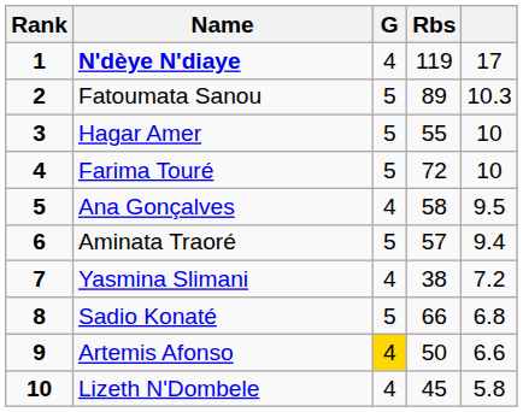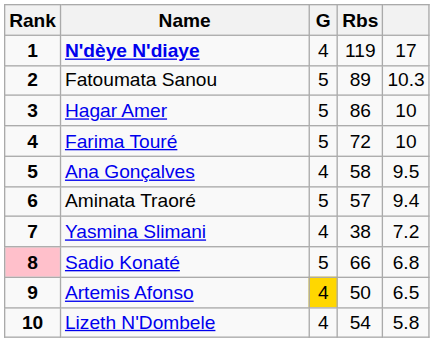 <table class="wikitable" style="text-align:center; font-size:90%;">
 <tr>
 <th width=10px>Rank</th>
 <th width=180px>Name</th>
 <th width=15px>G</th>
 <th width=10px>Rbs</th>
 <th width=10px></th>
 </tr>
 <tr>
 <td><strong>1</strong></td>
 <td align=left> <strong><a href='#'>N'dèye N'diaye</a></strong></td>
 <td>4</td>
 <td>119</td>
 <td>17</td>
 </tr>
 <tr>
 <td><strong>2</strong></td>
 <td align=left> Fatoumata Sanou</td>
 <td>5</td>
 <td>89</td>
 <td>10.3</td>
 </tr>
 <tr>
 <td><strong>3</strong></td>
 <td align=left> <a href='#'>Hagar Amer</a></td>
 <td>5</td>
-<td>55</td>
+<td>86</td>
 <td>10</td>
 </tr>
 <tr>
 <td><strong>4</strong></td>
 <td align=left> <a href='#'>Farima Touré</a></td>
 <td>5</td>
 <td>72</td>
 <td>10</td>
 </tr>
 <tr>
 <td><strong>5</strong></td>
 <td align=left> <a href='#'>Ana Gonçalves</a></td>
 <td>4</td>
 <td>58</td>
 <td>9.5</td>
 </tr>
 <tr>
 <td><strong>6</strong></td>
 <td align=left> Aminata Traoré</td>
 <td>5</td>
 <td>57</td>
 <td>9.4</td>
 </tr>
 <tr>
 <td><strong>7</strong></td>
 <td align=left> <a href='#'>Yasmina Slimani</a></td>
 <td>4</td>
 <td>38</td>
 <td>7.2</td>
 </tr>
 <tr>
-<td><strong>8</strong></td>
+<td style="background: pink;"><strong>8</strong></td>
 <td align=left> <a href='#'>Sadio Konaté</a></td>
 <td>5</td>
 <td>66</td>
 <td>6.8</td>
 </tr>
 <tr>
 <td><strong>9</strong></td>
 <td align=left> <a href='#'>Artemis Afonso</a></td>
 <td style="background: gold;">4</td>
 <td>50</td>
-<td>6.6</td>
+<td>6.5</td>
 </tr>
 <tr>
 <td><strong>10</strong></td>
 <td align=left> <a href='#'>Lizeth N'Dombele</a></td>
 <td>4</td>
-<td>45</td>
+<td>54</td>
 <td>5.8</td>
 </tr>
 </table>
